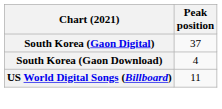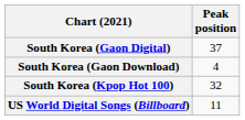 <table class="wikitable sortable plainrowheaders" style="text-align:center">
 <tr>
 <th scope="col">Chart (2021)</th>
 <th scope="col">Peak<br>position</th>
 </tr>
 <tr>
 <th scope="row">South Korea (<a href='#'>Gaon Digital</a>)</th>
 <td>37</td>
 </tr>
 <tr>
 <th scope="row">South Korea (Gaon Download)</th>
 <td>4</td>
 </tr>
 <tr>
+<th scope="row">South Korea (<a href='#'>Kpop Hot 100</a>)</th>
+<td>32</td>
+</tr>
+<tr>
 <th scope="row">US <a href='#'>World Digital Songs</a> (<em><a href='#'>Billboard</a></em>)</th>
 <td>11</td>
 </tr>
 </table>
